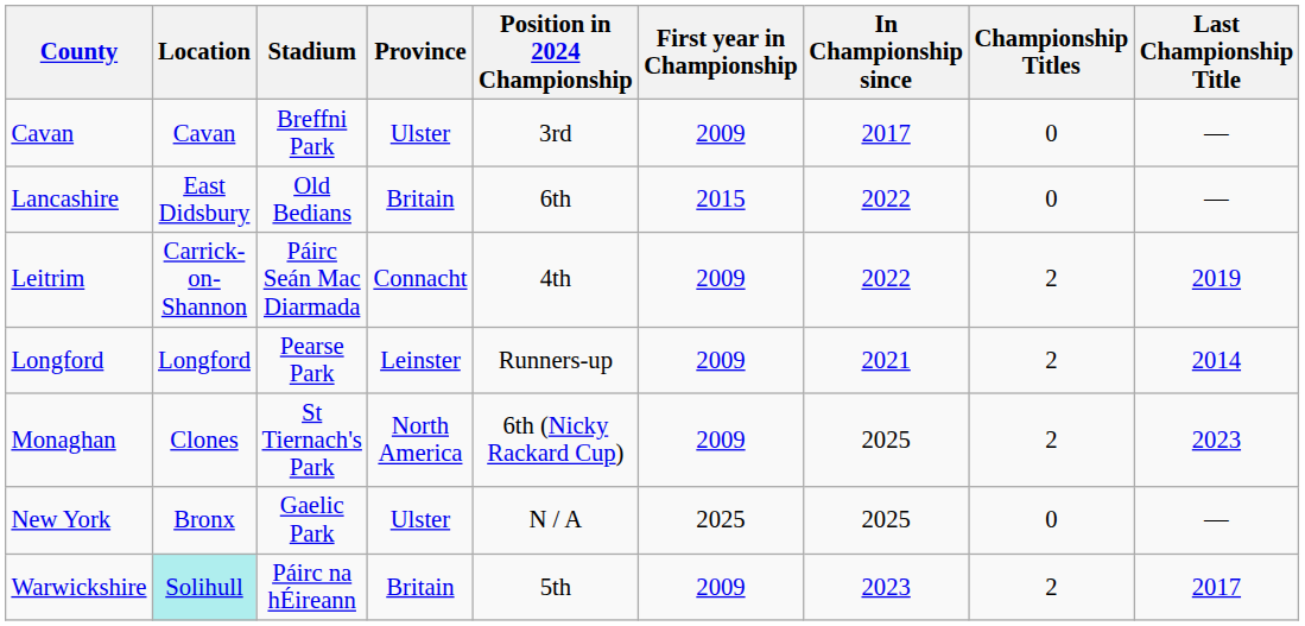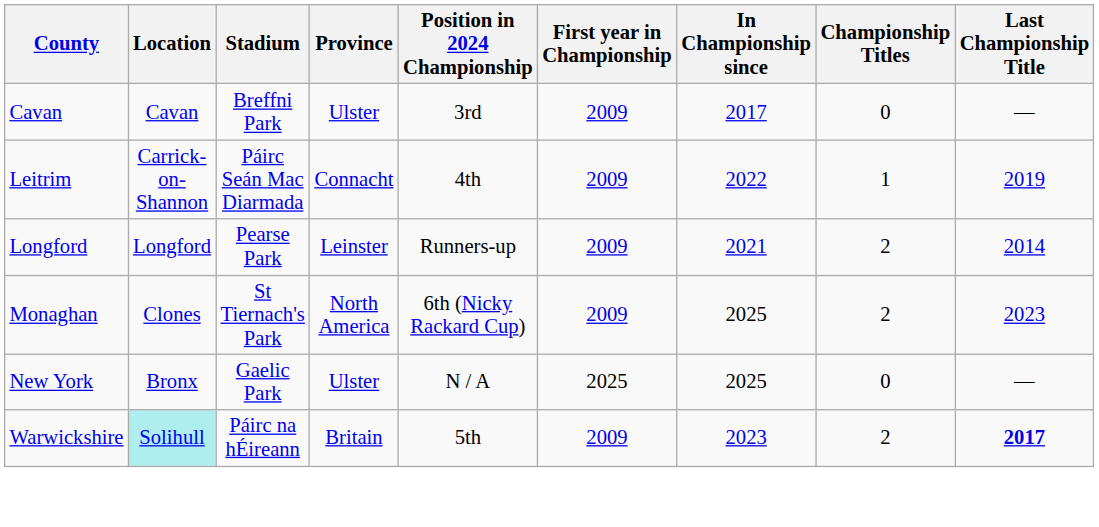 <table class="wikitable sortable" style="text-align:center">
 <tr>
 <th><a href='#'>County</a></th>
 <th>Location</th>
 <th>Stadium</th>
 <th>Province</th>
 <th>Position in <a href='#'>2024</a> Championship</th>
 <th>First year in Championship</th>
 <th>In Championship since</th>
 <th>Championship Titles</th>
 <th>Last Championship Title</th>
 </tr>
 <tr>
 <td style="text-align:left"> <a href='#'>Cavan</a></td>
 <td><a href='#'>Cavan</a></td>
 <td><a href='#'>Breffni Park</a></td>
 <td><a href='#'>Ulster</a></td>
 <td>3rd</td>
 <td><a href='#'>2009</a></td>
 <td><a href='#'>2017</a></td>
 <td>0</td>
 <td>—</td>
 </tr>
 <tr>
-<td style="text-align:left"> <a href='#'>Lancashire</a></td>
-<td><a href='#'>East Didsbury</a></td>
-<td><a href='#'>Old Bedians</a></td>
-<td><a href='#'>Britain</a></td>
-<td>6th</td>
-<td><a href='#'>2015</a></td>
-<td><a href='#'>2022</a></td>
-<td>0</td>
-<td>—</td>
-</tr>
-<tr>
 <td style="text-align:left"> <a href='#'>Leitrim</a></td>
 <td><a href='#'>Carrick-on-Shannon</a></td>
 <td><a href='#'>Páirc Seán Mac Diarmada</a></td>
 <td><a href='#'>Connacht</a></td>
 <td>4th</td>
 <td><a href='#'>2009</a></td>
 <td><a href='#'>2022</a></td>
-<td>2</td>
+<td>1</td>
 <td><a href='#'>2019</a></td>
 </tr>
 <tr>
 <td style="text-align:left"> <a href='#'>Longford</a></td>
 <td><a href='#'>Longford</a></td>
 <td><a href='#'>Pearse Park</a></td>
 <td><a href='#'>Leinster</a></td>
 <td>Runners-up</td>
 <td><a href='#'>2009</a></td>
 <td><a href='#'>2021</a></td>
 <td>2</td>
 <td><a href='#'>2014</a></td>
 </tr>
 <tr>
 <td style="text-align:left"> <a href='#'>Monaghan</a></td>
 <td><a href='#'>Clones</a></td>
 <td><a href='#'>St Tiernach's Park</a></td>
 <td><a href='#'>North America</a></td>
 <td>6th (<a href='#'>Nicky Rackard Cup</a>)</td>
 <td><a href='#'>2009</a></td>
 <td>2025</td>
 <td>2</td>
 <td><a href='#'>2023</a></td>
 </tr>
 <tr>
 <td style="text-align:left"> <a href='#'>New York</a></td>
 <td><a href='#'>Bronx</a></td>
 <td><a href='#'>Gaelic Park</a></td>
 <td><a href='#'>Ulster</a></td>
 <td>N / A</td>
 <td>2025</td>
 <td>2025</td>
 <td>0</td>
 <td>—</td>
 </tr>
 <tr>
 <td style="text-align:left"> <a href='#'>Warwickshire</a></td>
 <td style="background: paleturquoise;"><a href='#'>Solihull</a></td>
 <td><a href='#'>Páirc na hÉireann</a></td>
 <td><a href='#'>Britain</a></td>
 <td>5th</td>
 <td><a href='#'>2009</a></td>
 <td><a href='#'>2023</a></td>
 <td>2</td>
-<td><a href='#'>2017</a></td>
+<td><strong><a href='#'>2017</a></strong></td>
 </tr>
 </table>
